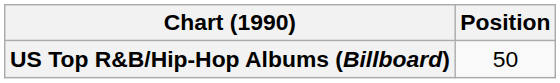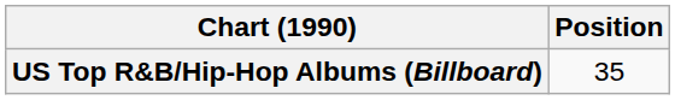 <table class="wikitable plainrowheaders" style="text-align:center">
 <tr>
 <th scope="col">Chart (1990)</th>
 <th scope="col">Position</th>
 </tr>
 <tr>
 <th scope="row">US Top R&B/Hip-Hop Albums (<em>Billboard</em>)</th>
-<td>50</td>
+<td>35</td>
 </tr>
 </table>
